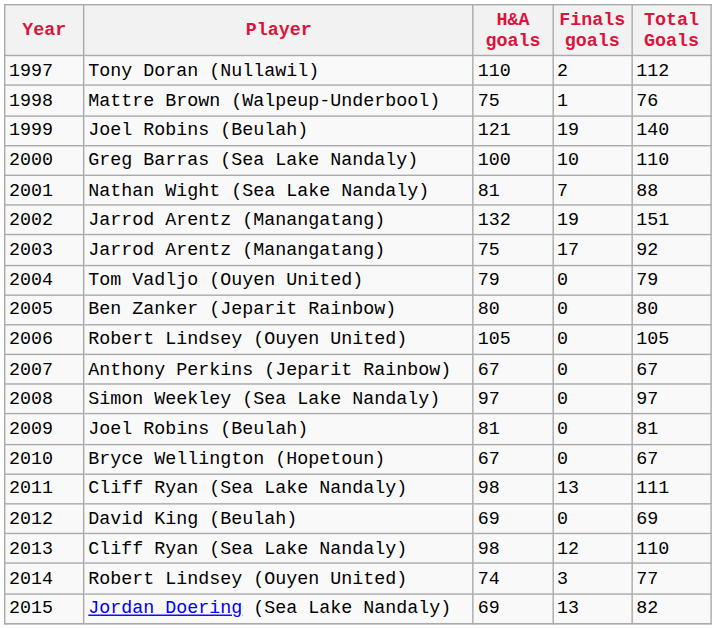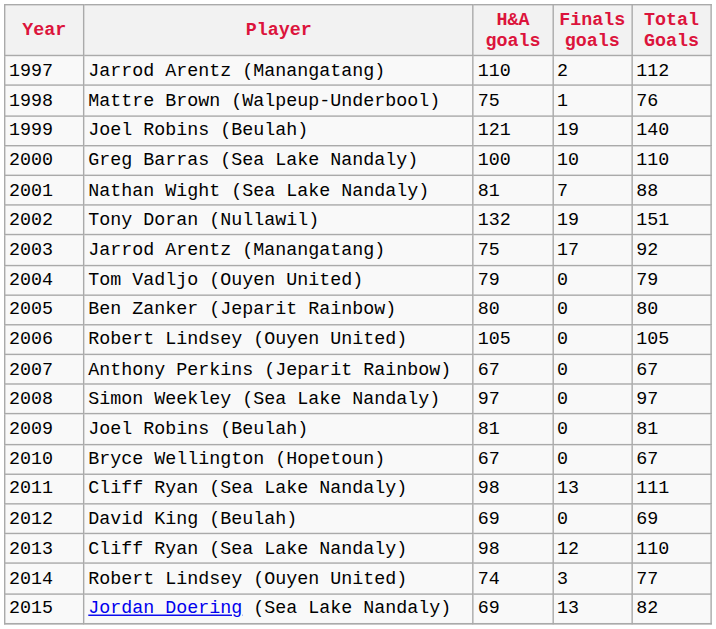 <table class="wikitable">
 <tr>
 <th style="color:crimson" width="50">Year</th>
 <th style="color:crimson" width="270">Player</th>
 <th style="color:crimson" width="50">H&A goals</th>
 <th style="color:crimson" width="50">Finals goals</th>
 <th style="color:crimson" width="50">Total Goals</th>
 </tr>
 <tr>
 <td>1997</td>
-<td>Tony Doran (Nullawil)</td>
+<td>Jarrod Arentz (Manangatang)</td>
 <td>110</td>
 <td>2</td>
 <td>112</td>
 </tr>
 <tr>
 <td>1998</td>
 <td>Mattre Brown (Walpeup-Underbool)</td>
 <td>75</td>
 <td>1</td>
 <td>76</td>
 </tr>
 <tr>
 <td>1999</td>
 <td>Joel Robins (Beulah)</td>
 <td>121</td>
 <td>19</td>
 <td>140</td>
 </tr>
 <tr>
 <td>2000</td>
 <td>Greg Barras (Sea Lake Nandaly)</td>
 <td>100</td>
 <td>10</td>
 <td>110</td>
 </tr>
 <tr>
 <td>2001</td>
 <td>Nathan Wight (Sea Lake Nandaly)</td>
 <td>81</td>
 <td>7</td>
 <td>88</td>
 </tr>
 <tr>
 <td>2002</td>
-<td>Jarrod Arentz (Manangatang)</td>
+<td>Tony Doran (Nullawil)</td>
 <td>132</td>
 <td>19</td>
 <td>151</td>
 </tr>
 <tr>
 <td>2003</td>
 <td>Jarrod Arentz (Manangatang)</td>
 <td>75</td>
 <td>17</td>
 <td>92</td>
 </tr>
 <tr>
 <td>2004</td>
 <td>Tom Vadljo (Ouyen United)</td>
 <td>79</td>
 <td>0</td>
 <td>79</td>
 </tr>
 <tr>
 <td>2005</td>
 <td>Ben Zanker (Jeparit Rainbow)</td>
 <td>80</td>
 <td>0</td>
 <td>80</td>
 </tr>
 <tr>
 <td>2006</td>
 <td>Robert Lindsey (Ouyen United)</td>
 <td>105</td>
 <td>0</td>
 <td>105</td>
 </tr>
 <tr>
 <td>2007</td>
 <td>Anthony Perkins (Jeparit Rainbow)</td>
 <td>67</td>
 <td>0</td>
 <td>67</td>
 </tr>
 <tr>
 <td>2008</td>
 <td>Simon Weekley (Sea Lake Nandaly)</td>
 <td>97</td>
 <td>0</td>
 <td>97</td>
 </tr>
 <tr>
 <td>2009</td>
 <td>Joel Robins (Beulah)</td>
 <td>81</td>
 <td>0</td>
 <td>81</td>
 </tr>
 <tr>
 <td>2010</td>
 <td>Bryce Wellington (Hopetoun)</td>
 <td>67</td>
 <td>0</td>
 <td>67</td>
 </tr>
 <tr>
 <td>2011</td>
 <td>Cliff Ryan (Sea Lake Nandaly)</td>
 <td>98</td>
 <td>13</td>
 <td>111</td>
 </tr>
 <tr>
 <td>2012</td>
 <td>David King (Beulah)</td>
 <td>69</td>
 <td>0</td>
 <td>69</td>
 </tr>
 <tr>
 <td>2013</td>
 <td>Cliff Ryan (Sea Lake Nandaly)</td>
 <td>98</td>
 <td>12</td>
 <td>110</td>
 </tr>
 <tr>
 <td>2014</td>
 <td>Robert Lindsey (Ouyen United)</td>
 <td>74</td>
 <td>3</td>
 <td>77</td>
 </tr>
 <tr>
 <td>2015</td>
 <td><a href='#'>Jordan Doering</a> (Sea Lake Nandaly)</td>
 <td>69</td>
 <td>13</td>
 <td>82</td>
 </tr>
 <tr>
 </tr>
 </table>
